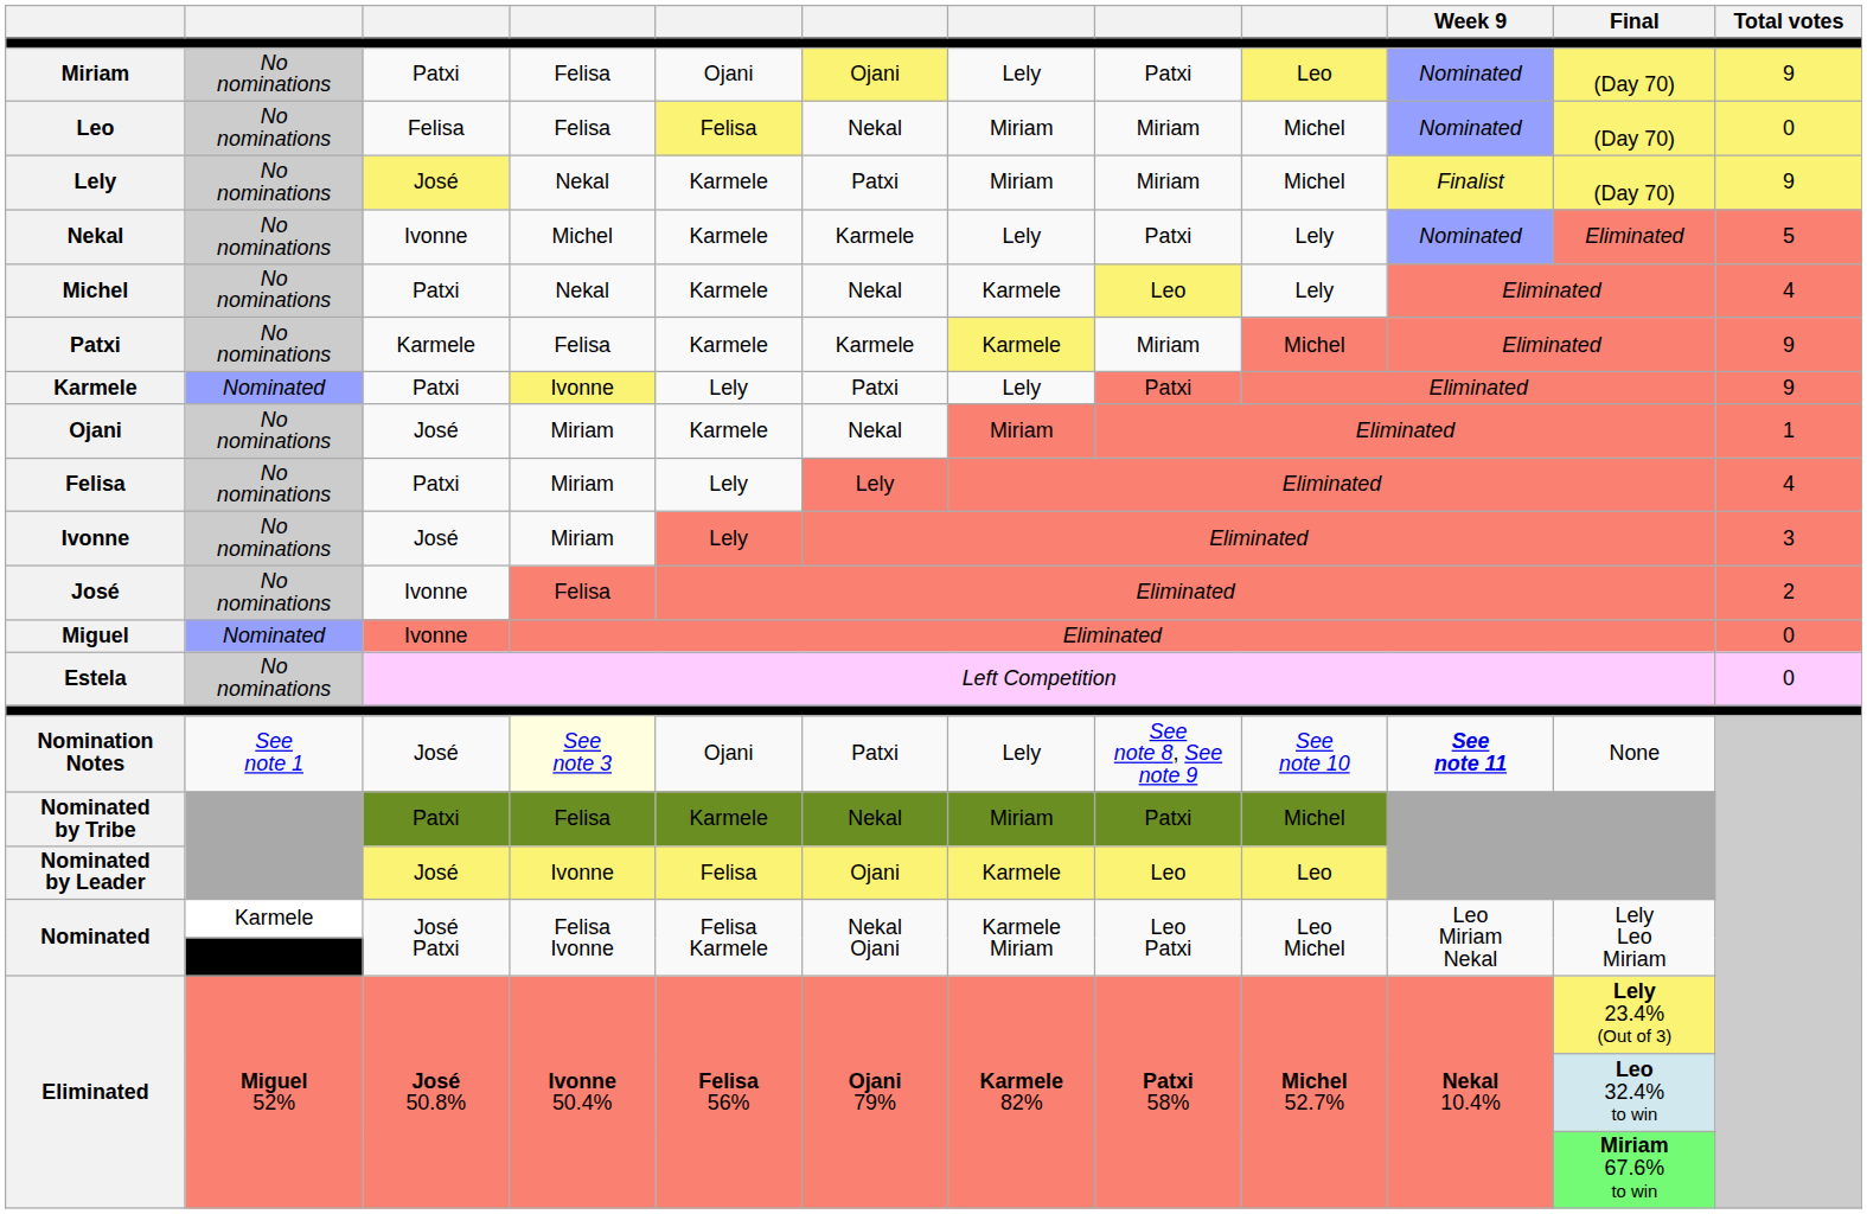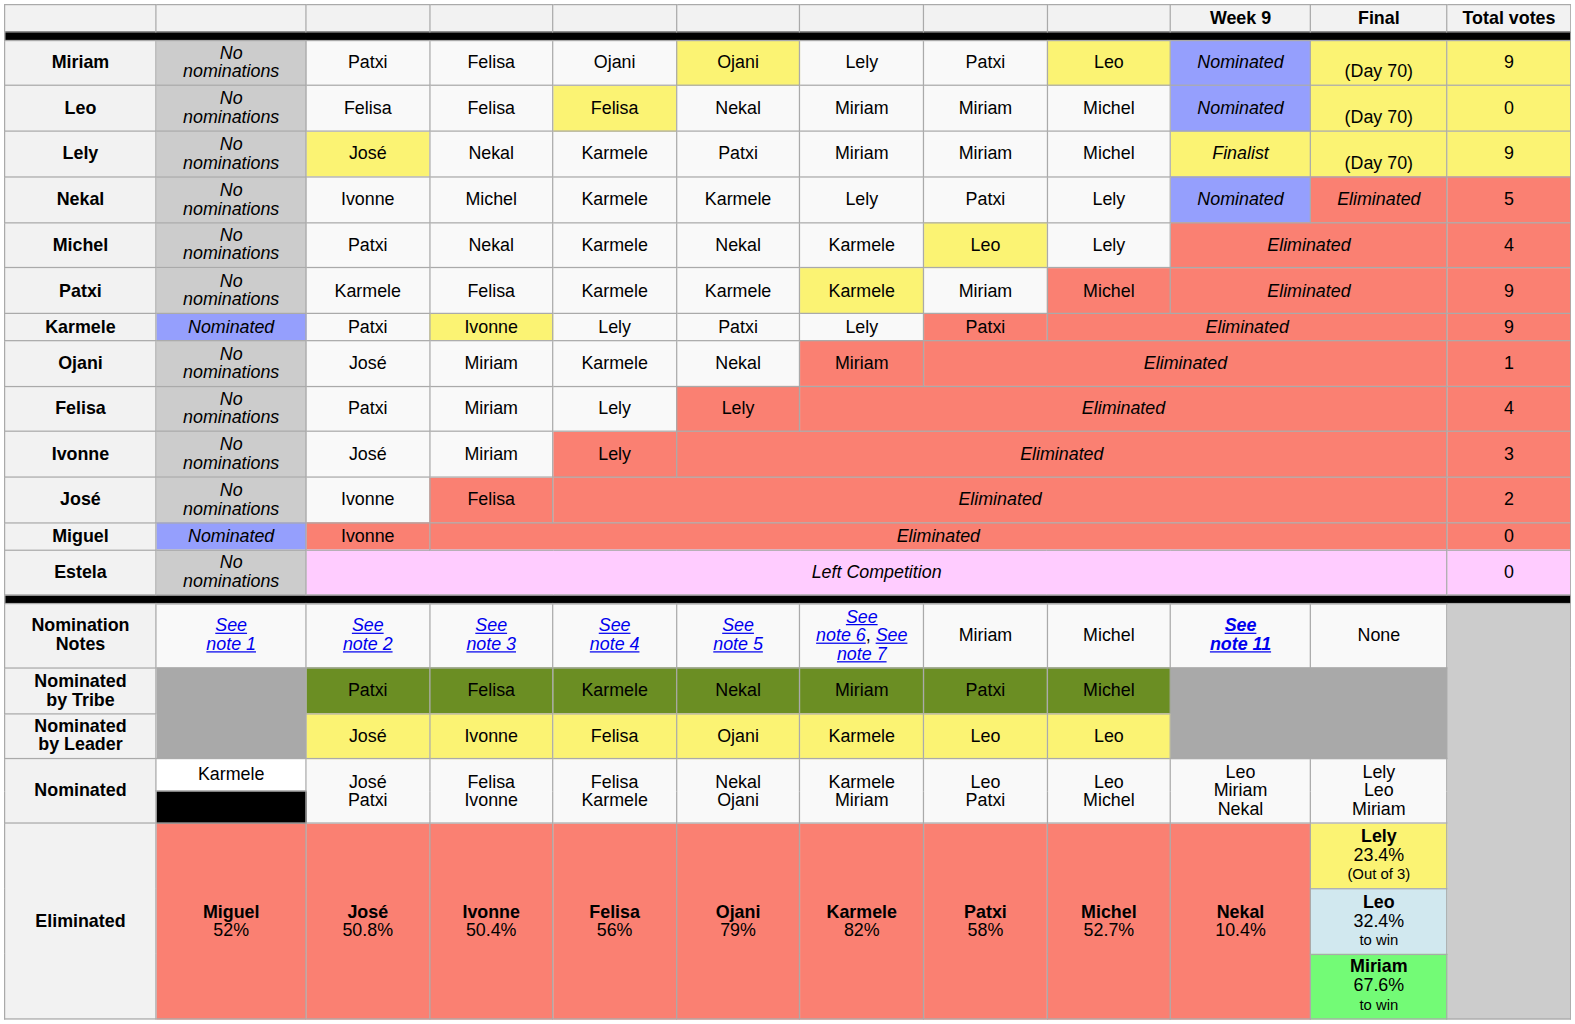 <table class="wikitable" style="text-align:center; width: 100%; font-size:90%; line-height:15px">
 <tr>
 <th ! style="width: 5%;"></th>
 <th style="width: 5%;"></th>
 <th style="width: 5%;"></th>
 <th style="width: 5%;"></th>
 <th style="width: 5%;"></th>
 <th style="width: 5%;"></th>
 <th style="width: 5%;"></th>
 <th style="width: 5%;"></th>
 <th style="width: 5%;"></th>
 <th style="width: 5%;">Week 9</th>
 <th style="width: 5%">Final</th>
 <th style="width: 5%">Total votes</th>
 </tr>
 <tr>
 <th style="background:#000000;" colspan="12"></th>
 </tr>
 <tr>
 <th>Miriam</th>
 <td style="background:#CCCCCC"><em>No<br>nominations</em></td>
 <td>Patxi</td>
 <td>Felisa</td>
 <td>Ojani</td>
 <td bgcolor="#FBF373">Ojani</td>
 <td>Lely</td>
 <td>Patxi</td>
 <td bgcolor="#FBF373">Leo</td>
 <td style="background:#959FFD"><em>Nominated</em></td>
 <td style="background:#FBF373"><strong></strong><br>(Day 70)</td>
 <td style="background:#FBF373">9</td>
 </tr>
 <tr>
 <th>Leo</th>
 <td style="background:#CCCCCC"><em>No<br>nominations</em></td>
 <td>Felisa</td>
 <td>Felisa</td>
 <td bgcolor="#FBF373">Felisa</td>
 <td>Nekal</td>
 <td>Miriam</td>
 <td>Miriam</td>
 <td>Michel</td>
 <td style="background:#959FFD"><em>Nominated</em></td>
 <td style="background:#FBF373"><strong></strong><br>(Day 70)</td>
 <td style="background:#FBF373">0</td>
 </tr>
 <tr>
 <th>Lely</th>
 <td style="background:#CCCCCC"><em>No<br>nominations</em></td>
 <td bgcolor="#FBF373">José</td>
 <td>Nekal</td>
 <td>Karmele</td>
 <td>Patxi</td>
 <td>Miriam</td>
 <td>Miriam</td>
 <td>Michel</td>
 <td bgcolor="#FBF373"><em>Finalist</em></td>
 <td style="background:#FBF373"><strong></strong><br>(Day 70)</td>
 <td style="background:#FBF373">9</td>
 </tr>
 <tr>
 <th>Nekal</th>
 <td style="background:#CCCCCC"><em>No<br>nominations</em></td>
 <td>Ivonne</td>
 <td>Michel</td>
 <td>Karmele</td>
 <td>Karmele</td>
 <td>Lely</td>
 <td>Patxi</td>
 <td>Lely</td>
 <td style="background:#959FFD"><em>Nominated</em></td>
 <td style="background:#fa8072"><em>Eliminated</em> <br></td>
 <td style="background:#fa8072">5</td>
 </tr>
 <tr>
 <th>Michel</th>
 <td style="background:#CCCCCC"><em>No<br>nominations</em></td>
 <td>Patxi</td>
 <td>Nekal</td>
 <td>Karmele</td>
 <td>Nekal</td>
 <td>Karmele</td>
 <td bgcolor="#FBF373">Leo</td>
 <td>Lely</td>
 <td style="background:#fa8072" colspan="2"><em>Eliminated</em> <br></td>
 <td style="background:#fa8072">4</td>
 </tr>
 <tr>
 <th>Patxi</th>
 <td style="background:#CCCCCC"><em>No<br>nominations</em></td>
 <td>Karmele</td>
 <td>Felisa</td>
 <td>Karmele</td>
 <td>Karmele</td>
 <td bgcolor="#FBF373">Karmele</td>
 <td>Miriam</td>
 <td bgcolor="#fa8072">Michel</td>
 <td style="background:#fa8072" colspan="2"><em>Eliminated</em> <br></td>
 <td style="background:#fa8072">9</td>
 </tr>
 <tr>
 <th>Karmele</th>
 <td style="background:#959FFD"><em>Nominated</em></td>
 <td>Patxi</td>
 <td style="background:#FBF373">Ivonne</td>
 <td>Lely</td>
 <td>Patxi</td>
 <td>Lely</td>
 <td bgcolor="#fa8072">Patxi</td>
 <td style="background:#fa8072" colspan="3"><em>Eliminated</em> <br></td>
 <td style="background:#fa8072">9</td>
 </tr>
 <tr>
 <th>Ojani</th>
 <td style="background:#CCCCCC"><em>No<br>nominations</em></td>
 <td>José</td>
 <td>Miriam</td>
 <td>Karmele</td>
 <td>Nekal</td>
 <td bgcolor="#fa8072">Miriam</td>
 <td style="background:#fa8072" colspan="4"><em>Eliminated</em> <br></td>
 <td style="background:#fa8072">1</td>
 </tr>
 <tr>
 <th>Felisa</th>
 <td style="background:#CCCCCC"><em>No<br>nominations</em></td>
 <td>Patxi</td>
 <td>Miriam</td>
 <td>Lely</td>
 <td bgcolor="#fa8072">Lely</td>
 <td style="background:#fa8072" colspan="5"><em>Eliminated</em> <br></td>
 <td style="background:#fa8072">4</td>
 </tr>
 <tr>
 <th>Ivonne</th>
 <td style="background:#CCCCCC"><em>No<br>nominations</em></td>
 <td>José</td>
 <td>Miriam</td>
 <td style="background:#fa8072">Lely</td>
 <td style="background:#fa8072" colspan="6"><em>Eliminated</em> <br></td>
 <td style="background:#fa8072">3</td>
 </tr>
 <tr>
 <th>José</th>
 <td style="background:#CCCCCC"><em>No<br>nominations</em></td>
 <td>Ivonne</td>
 <td bgcolor="#fa8072">Felisa</td>
 <td style="background:#fa8072" colspan="7"><em>Eliminated</em> <br></td>
 <td style="background:#fa8072">2</td>
 </tr>
 <tr>
 <th>Miguel</th>
 <td style="background:#959FFD"><em>Nominated</em></td>
 <td style="background:#fa8072">Ivonne</td>
 <td style="background:#fa8072" colspan="8"><em>Eliminated</em> <br></td>
 <td style="background:#fa8072">0</td>
 </tr>
 <tr>
 <th>Estela</th>
 <td style="background:#CCCCCC"><em>No<br>nominations</em></td>
 <td style="background:#ffccff" colspan="9"><em>Left Competition</em> <br></td>
 <td style="background:#ffccff">0</td>
 </tr>
 <tr>
 <th style="background:#000000" colspan="12"></th>
 </tr>
 <tr>
 <th>Nomination Notes</th>
 <td><em><a href='#'>See<br>note 1</a></em></td>
-<td>José</td>
-<td style="background: lightyellow;"><em><a href='#'>See<br>note 3</a></em></td>
-<td>Ojani</td>
-<td>Patxi</td>
-<td>Lely</td>
-<td><em><a href='#'>See<br>note 8</a></em>, <em><a href='#'>See<br>note 9</a></em></td>
-<td><em><a href='#'>See<br>note 10</a></em></td>
+<td><em><a href='#'>See<br>note 2</a></em></td>
+<td><em><a href='#'>See<br>note 3</a></em></td>
+<td><em><a href='#'>See<br>note 4</a></em></td>
+<td><em><a href='#'>See<br>note 5</a></em></td>
+<td><em><a href='#'>See<br>note 6</a></em>, <em><a href='#'>See<br>note 7</a></em></td>
+<td>Miriam</td>
+<td>Michel</td>
 <td><strong><em><a href='#'>See<br>note 11</a></em></strong></td>
 <td>None</td>
 <td rowspan="8" style="background-color: #CCCCCC;"></td>
 </tr>
 <tr>
 <th>Nominated<br>by Tribe</th>
 <td bgcolor="darkgray" rowspan=2></td>
 <td bgcolor="#6B8E23"><span>Patxi</span></td>
 <td bgcolor="#6B8E23"><span>Felisa</span></td>
 <td bgcolor="#6B8E23"><span>Karmele</span></td>
 <td bgcolor="#6B8E23"><span>Nekal</span></td>
 <td bgcolor="#6B8E23"><span>Miriam</span></td>
 <td bgcolor="#6B8E23"><span>Patxi</span></td>
 <td bgcolor="#6B8E23"><span>Michel</span></td>
 <td rowspan=2 colspan=2 bgcolor="darkgray"></td>
 </tr>
 <tr>
 <th>Nominated<br>by Leader</th>
 <td bgcolor="#FBF373">José</td>
 <td bgcolor="#FBF373">Ivonne</td>
 <td bgcolor="#FBF373">Felisa</td>
 <td bgcolor="#FBF373">Ojani</td>
 <td bgcolor="#FBF373">Karmele</td>
 <td bgcolor="#FBF373">Leo</td>
 <td bgcolor="#FBF373">Leo</td>
 </tr>
 <tr>
 <th rowspan=2>Nominated</th>
 <td bgcolor="white">Karmele</td>
 <td rowspan=2>José<br>Patxi</td>
 <td rowspan=2>Felisa<br>Ivonne</td>
 <td rowspan=2>Felisa<br>Karmele</td>
 <td rowspan=2>Nekal<br>Ojani</td>
 <td rowspan=2>Karmele<br>Miriam</td>
 <td rowspan=2>Leo<br>Patxi</td>
 <td rowspan=2>Leo<br>Michel</td>
 <td rowspan=2>Leo<br>Miriam<br>Nekal</td>
 <td rowspan=2>Lely<br>Leo<br>Miriam</td>
 </tr>
 <tr>
 <td bgcolor="black"><span>Miguel</span></td>
 </tr>
 <tr>
 <th rowspan=3>Eliminated</th>
 <td rowspan=3 style="background:#FA8072"><strong>Miguel</strong><br>52%<br><small></small></td>
 <td rowspan=3 style="background:#FA8072"><strong>José</strong><br>50.8%<br><small></small></td>
 <td rowspan=3 style="background:#FA8072"><strong>Ivonne</strong><br>50.4%<br><small></small></td>
 <td rowspan=3 style="background:#FA8072"><strong>Felisa</strong><br>56%<br><small></small></td>
 <td rowspan=3 style="background:#FA8072"><strong>Ojani</strong><br>79%<br><small></small></td>
 <td rowspan=3 style="background:#FA8072"><strong>Karmele</strong><br>82%<br><small></small></td>
 <td rowspan=3 style="background:#FA8072"><strong>Patxi</strong><br>58%<br><small></small></td>
 <td rowspan=3 style="background:#FA8072"><strong>Michel</strong><br>52.7%<br><small></small></td>
 <td rowspan=3 style="background:#FA8072"><strong>Nekal</strong><br>10.4%<br><small></small></td>
 <td style="background:#FBF373"><strong>Lely</strong><br>23.4%<br><small>(Out of 3)</small></td>
 </tr>
 <tr>
 <td style="background:#D1E8EF"><strong>Leo</strong><br>32.4%<br><small>to win</small></td>
 </tr>
 <tr>
 <td style="background:#73FB76"><strong>Miriam</strong><br>67.6%<br><small>to win</small></td>
 </tr>
 </table>
